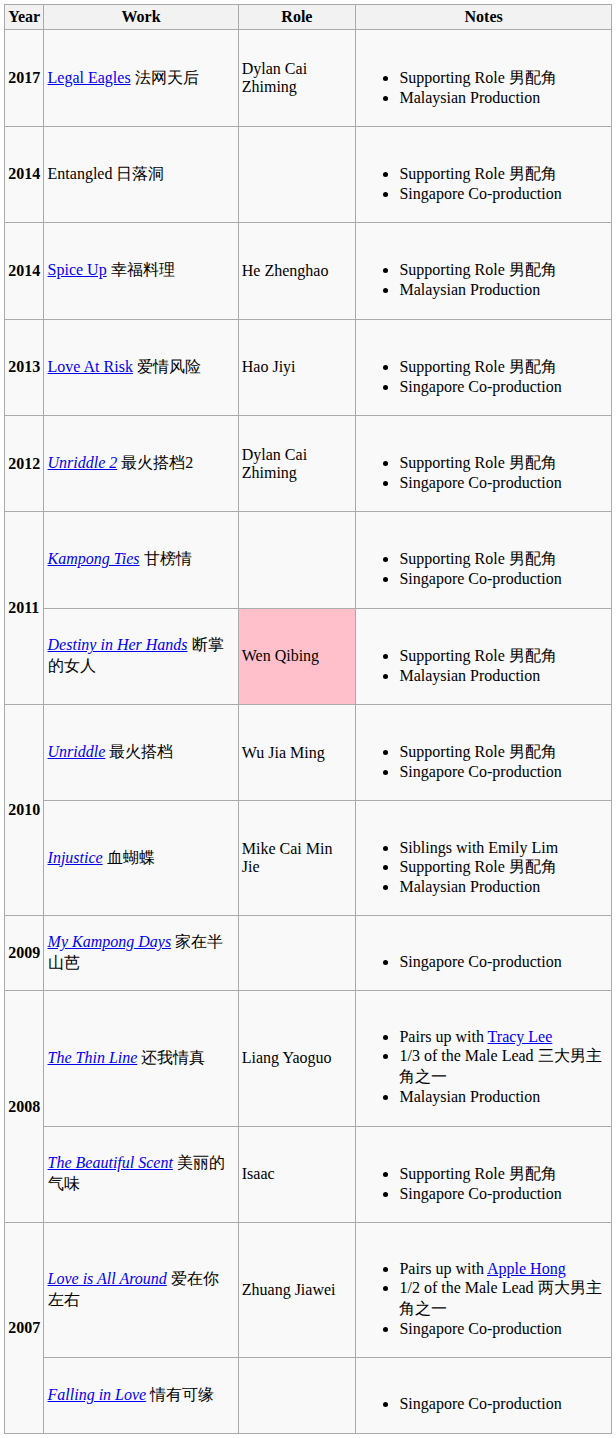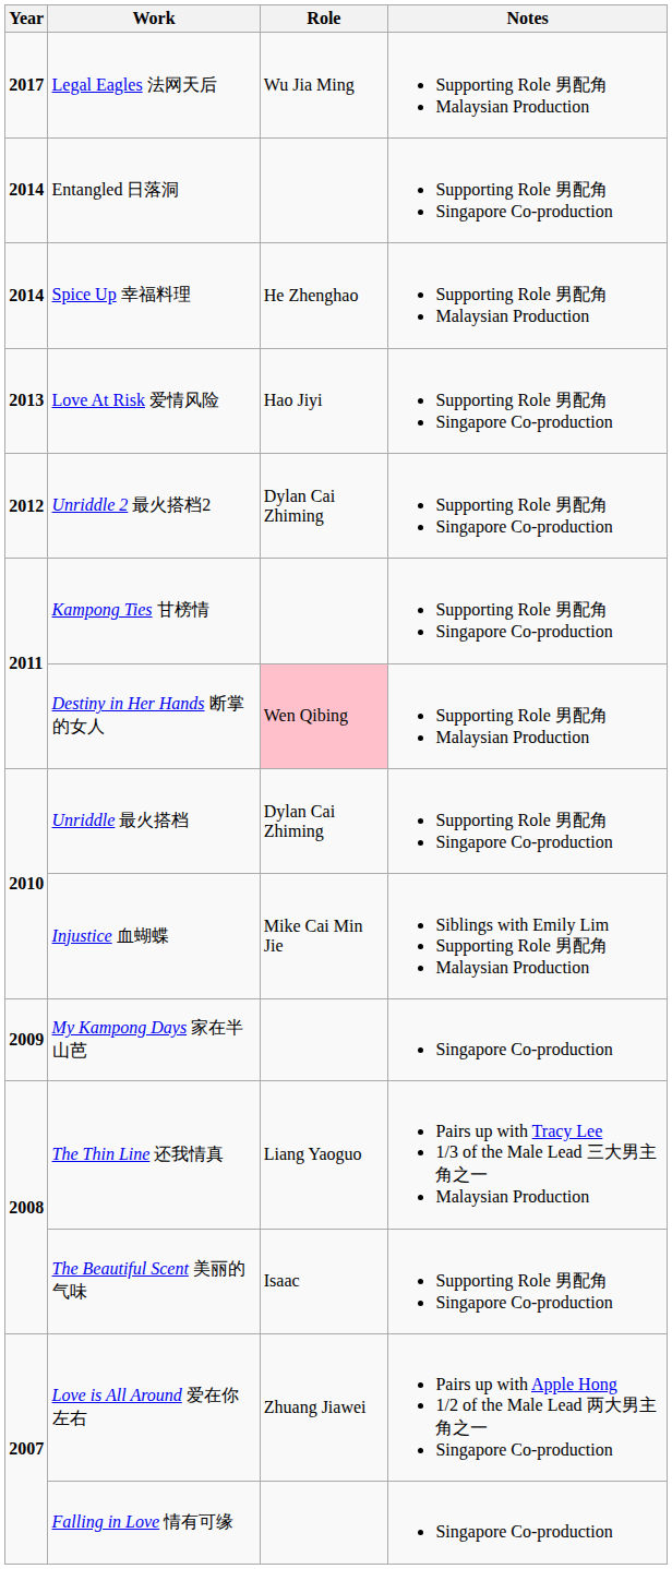 <table class="wikitable">
 <tr>
 <th>Year</th>
 <th>Work</th>
 <th>Role</th>
 <th>Notes</th>
 </tr>
 <tr>
 <td><strong>2017</strong></td>
 <td><a href='#'>Legal Eagles</a> 法网天后</td>
-<td>Dylan Cai Zhiming</td>
+<td>Wu Jia Ming</td>
 <td><br><ul><li>Supporting Role 男配角</li><li>Malaysian Production</li></ul></td>
 </tr>
 <tr>
 <td><strong>2014</strong></td>
 <td>Entangled 日落洞</td>
 <td></td>
 <td><br><ul><li>Supporting Role 男配角</li><li>Singapore Co-production</li></ul></td>
 </tr>
 <tr>
 <td><strong>2014</strong></td>
 <td><a href='#'>Spice Up</a> 幸福料理</td>
 <td>He Zhenghao</td>
 <td><br><ul><li>Supporting Role 男配角</li><li>Malaysian Production</li></ul></td>
 </tr>
 <tr>
 <td><strong>2013</strong></td>
 <td><a href='#'>Love At Risk</a> 爱情风险</td>
 <td>Hao Jiyi</td>
 <td><br><ul><li>Supporting Role 男配角</li><li>Singapore Co-production</li></ul></td>
 </tr>
 <tr>
 <td><strong>2012</strong></td>
 <td><em><a href='#'>Unriddle 2</a></em> 最火搭档2</td>
 <td>Dylan Cai Zhiming</td>
 <td><br><ul><li>Supporting Role 男配角</li><li>Singapore Co-production</li></ul></td>
 </tr>
 <tr>
 <td rowspan="2"><strong>2011</strong></td>
 <td><em><a href='#'>Kampong Ties</a></em> 甘榜情</td>
 <td></td>
 <td><br><ul><li>Supporting Role 男配角</li><li>Singapore Co-production</li></ul></td>
 </tr>
 <tr>
 <td><em><a href='#'>Destiny in Her Hands</a></em> 断掌的女人</td>
 <td style="background: pink;">Wen Qibing</td>
 <td><br><ul><li>Supporting Role 男配角</li><li>Malaysian Production</li></ul></td>
 </tr>
 <tr>
 <td rowspan="2"><strong>2010</strong></td>
 <td><em><a href='#'>Unriddle</a></em> 最火搭档</td>
-<td>Wu Jia Ming</td>
+<td>Dylan Cai Zhiming</td>
 <td><br><ul><li>Supporting Role 男配角</li><li>Singapore Co-production</li></ul></td>
 </tr>
 <tr>
 <td><em><a href='#'>Injustice</a></em> 血蝴蝶</td>
 <td>Mike Cai Min Jie</td>
 <td><br><ul><li>Siblings with Emily Lim</li><li>Supporting Role 男配角</li><li>Malaysian Production</li></ul></td>
 </tr>
 <tr>
 <td><strong>2009</strong></td>
 <td><em><a href='#'>My Kampong Days</a></em> 家在半山芭</td>
 <td></td>
 <td><br><ul><li>Singapore Co-production</li></ul></td>
 </tr>
 <tr>
 <td rowspan="2"><strong>2008</strong></td>
 <td><em><a href='#'>The Thin Line</a></em> 还我情真</td>
 <td>Liang Yaoguo</td>
 <td><br><ul><li>Pairs up with <a href='#'>Tracy Lee</a></li><li>1/3 of the Male Lead 三大男主角之一</li><li>Malaysian Production</li></ul></td>
 </tr>
 <tr>
 <td><em><a href='#'>The Beautiful Scent</a></em> 美丽的气味</td>
 <td>Isaac</td>
 <td><br><ul><li>Supporting Role 男配角</li><li>Singapore Co-production</li></ul></td>
 </tr>
 <tr>
 <td rowspan="2"><strong>2007</strong></td>
 <td><em><a href='#'>Love is All Around</a></em> 爱在你左右</td>
 <td>Zhuang Jiawei</td>
 <td><br><ul><li>Pairs up with <a href='#'>Apple Hong</a></li><li>1/2 of the Male Lead 两大男主角之一</li><li>Singapore Co-production</li></ul></td>
 </tr>
 <tr>
 <td><em><a href='#'>Falling in Love</a></em> 情有可缘</td>
 <td></td>
 <td><br><ul><li>Singapore Co-production</li></ul></td>
 </tr>
 </table>
